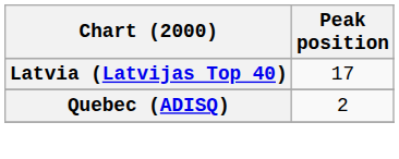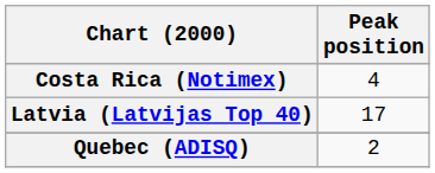 <table class="wikitable sortable plainrowheaders" style="text-align:center">
 <tr>
 <th scope="col">Chart (2000)</th>
 <th scope="col">Peak<br>position</th>
 </tr>
 <tr>
 </tr>
 <tr>
 </tr>
 <tr>
 </tr>
 <tr>
+</tr>
+<tr>
+<th scope="row">Costa Rica (<a href='#'>Notimex</a>)</th>
+<td>4</td>
 </tr>
 <tr>
 <th scope="row">Latvia (<a href='#'>Latvijas Top 40</a>)</th>
 <td>17</td>
 </tr>
 <tr>
 </tr>
 <tr>
 <th scope="row">Quebec (<a href='#'>ADISQ</a>)</th>
 <td>2</td>
 </tr>
 <tr>
 </tr>
 <tr>
 </tr>
 <tr>
 </tr>
 <tr>
 </tr>
 <tr>
 </tr>
 <tr>
 </tr>
 </table>
